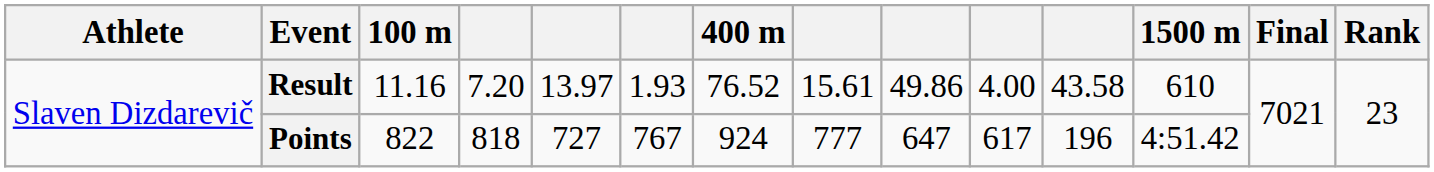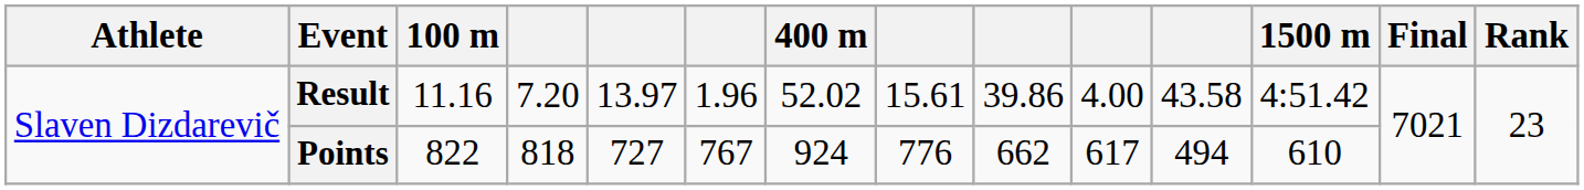 <table class="wikitable" style="font-size:90%">
 <tr>
 <th>Athlete</th>
 <th>Event</th>
 <th>100 m</th>
 <th></th>
 <th></th>
 <th></th>
 <th>400 m</th>
 <th></th>
 <th></th>
 <th></th>
 <th></th>
 <th>1500 m</th>
 <th>Final</th>
 <th>Rank</th>
 </tr>
 <tr align=center>
 <td rowspan=2 align=left><a href='#'>Slaven Dizdarevič</a></td>
 <th style="font-size:95%">Result</th>
 <td>11.16</td>
 <td>7.20</td>
 <td>13.97</td>
-<td>1.93</td>
-<td>76.52</td>
+<td>1.96</td>
+<td>52.02</td>
 <td>15.61</td>
-<td>49.86</td>
+<td>39.86</td>
 <td>4.00</td>
 <td>43.58</td>
-<td>610</td>
+<td>4:51.42</td>
 <td rowspan=2>7021</td>
 <td rowspan=2>23</td>
 </tr>
 <tr align=center>
 <th style="font-size:95%">Points</th>
 <td>822</td>
 <td>818</td>
 <td>727</td>
 <td>767</td>
 <td>924</td>
-<td>777</td>
-<td>647</td>
+<td>776</td>
+<td>662</td>
 <td>617</td>
-<td>196</td>
-<td>4:51.42</td>
+<td>494</td>
+<td>610</td>
 </tr>
 </table>
